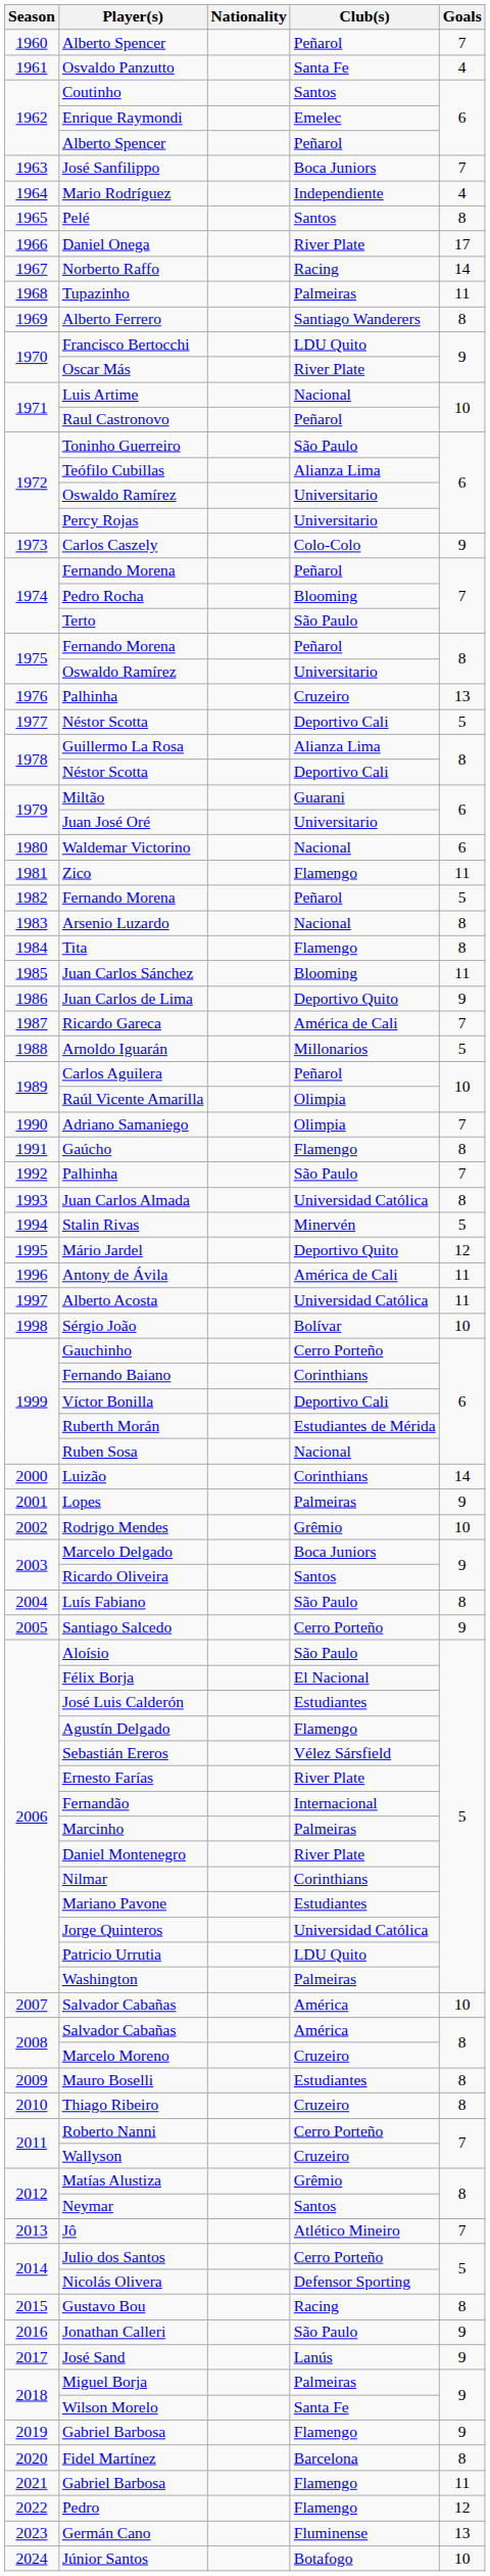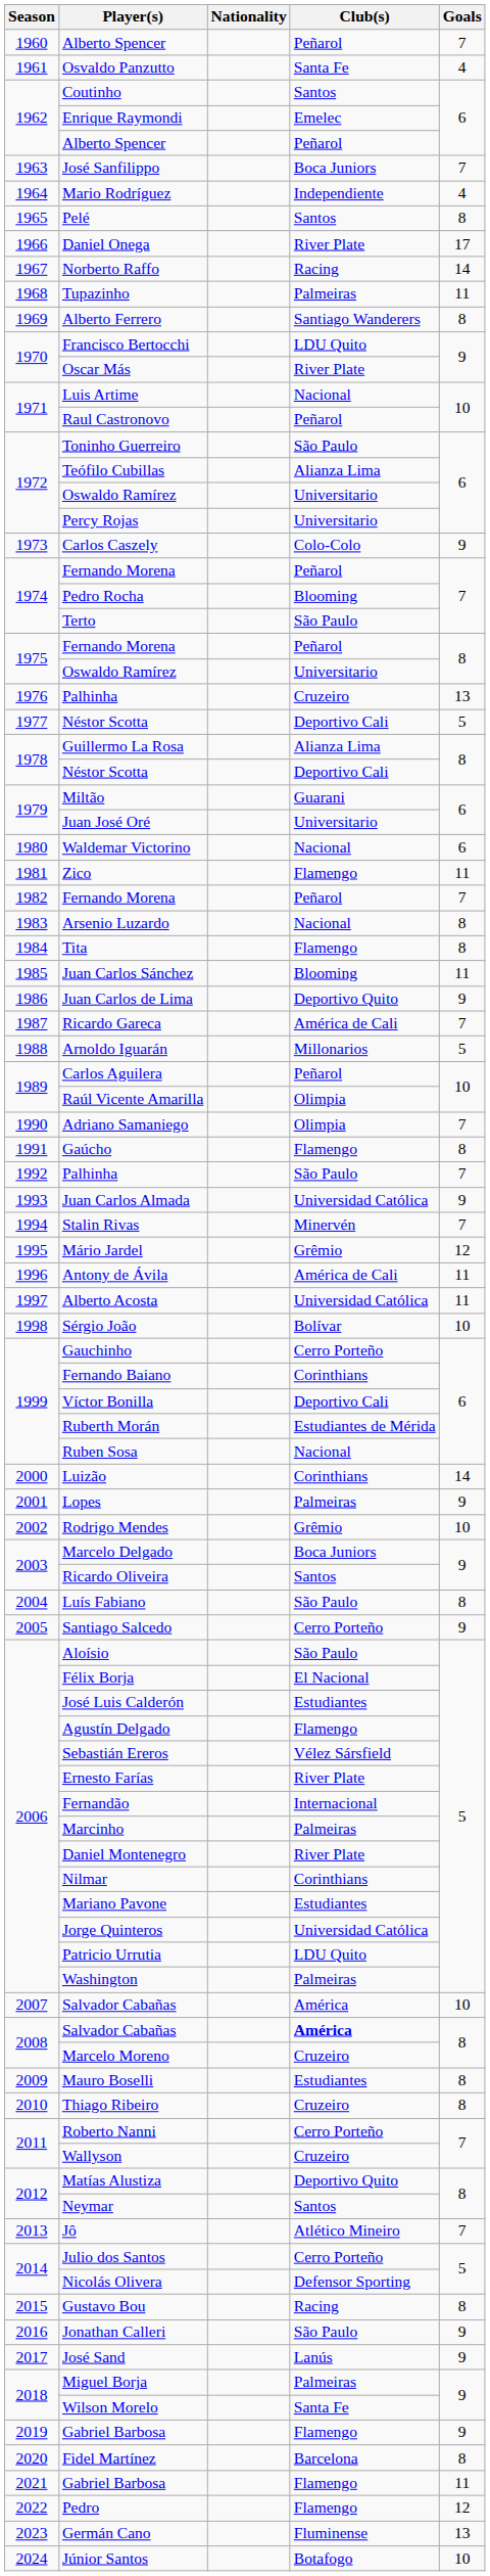 <table class="wikitable sortable">
 <tr>
 <th scope="col">Season</th>
 <th scope="col">Player(s)</th>
 <th scope="col">Nationality</th>
 <th scope="col">Club(s)</th>
 <th scope="col">Goals</th>
 </tr>
 <tr>
 <td style="text-align:center"><a href='#'>1960</a></td>
 <td><a href='#'>Alberto Spencer</a></td>
 <td></td>
 <td> <a href='#'>Peñarol</a></td>
 <td align="center">7</td>
 </tr>
 <tr>
 <td style="text-align:center"><a href='#'>1961</a></td>
 <td><a href='#'>Osvaldo Panzutto</a></td>
 <td></td>
 <td> <a href='#'>Santa Fe</a></td>
 <td align="center">4</td>
 </tr>
 <tr>
 <td rowspan=3 style="text-align:center"><a href='#'>1962</a></td>
 <td><a href='#'>Coutinho</a></td>
 <td></td>
 <td> <a href='#'>Santos</a></td>
 <td rowspan=3 align="center">6</td>
 </tr>
 <tr>
 <td><a href='#'>Enrique Raymondi</a></td>
 <td></td>
 <td> <a href='#'>Emelec</a></td>
 </tr>
 <tr>
 <td><a href='#'>Alberto Spencer</a></td>
 <td></td>
 <td> <a href='#'>Peñarol</a></td>
 </tr>
 <tr>
 <td style="text-align:center"><a href='#'>1963</a></td>
 <td><a href='#'>José Sanfilippo</a></td>
 <td></td>
 <td> <a href='#'>Boca Juniors</a></td>
 <td align="center">7</td>
 </tr>
 <tr>
 <td style="text-align:center"><a href='#'>1964</a></td>
 <td><a href='#'>Mario Rodríguez</a></td>
 <td></td>
 <td> <a href='#'>Independiente</a></td>
 <td align="center">4</td>
 </tr>
 <tr>
 <td style="text-align:center"><a href='#'>1965</a></td>
 <td><a href='#'>Pelé</a></td>
 <td></td>
 <td> <a href='#'>Santos</a></td>
 <td align="center">8</td>
 </tr>
 <tr>
 <td style="text-align:center"><a href='#'>1966</a></td>
 <td><a href='#'>Daniel Onega</a></td>
 <td></td>
 <td> <a href='#'>River Plate</a></td>
 <td align="center">17</td>
 </tr>
 <tr>
 <td style="text-align:center"><a href='#'>1967</a></td>
 <td><a href='#'>Norberto Raffo</a></td>
 <td></td>
 <td> <a href='#'>Racing</a></td>
 <td align="center">14</td>
 </tr>
 <tr>
 <td style="text-align:center"><a href='#'>1968</a></td>
 <td><a href='#'>Tupazinho</a></td>
 <td></td>
 <td> <a href='#'>Palmeiras</a></td>
 <td align="center">11</td>
 </tr>
 <tr>
 <td style="text-align:center"><a href='#'>1969</a></td>
 <td><a href='#'>Alberto Ferrero</a></td>
 <td></td>
 <td> <a href='#'>Santiago Wanderers</a></td>
 <td align="center">8</td>
 </tr>
 <tr>
 <td rowspan=2 style="text-align:center"><a href='#'>1970</a></td>
 <td><a href='#'>Francisco Bertocchi</a></td>
 <td></td>
 <td> <a href='#'>LDU Quito</a></td>
 <td rowspan=2 align="center">9</td>
 </tr>
 <tr>
 <td><a href='#'>Oscar Más</a></td>
 <td></td>
 <td> <a href='#'>River Plate</a></td>
 </tr>
 <tr>
 <td rowspan=2 style="text-align:center"><a href='#'>1971</a></td>
 <td><a href='#'>Luis Artime</a></td>
 <td></td>
 <td> <a href='#'>Nacional</a></td>
 <td rowspan=2 align="center">10</td>
 </tr>
 <tr>
 <td><a href='#'>Raul Castronovo</a></td>
 <td></td>
 <td> <a href='#'>Peñarol</a></td>
 </tr>
 <tr>
 <td rowspan=4 style="text-align:center"><a href='#'>1972</a></td>
 <td><a href='#'>Toninho Guerreiro</a></td>
 <td></td>
 <td> <a href='#'>São Paulo</a></td>
 <td rowspan=4 align="center">6</td>
 </tr>
 <tr>
 <td><a href='#'>Teófilo Cubillas</a></td>
 <td></td>
 <td> <a href='#'>Alianza Lima</a></td>
 </tr>
 <tr>
 <td><a href='#'>Oswaldo Ramírez</a></td>
 <td></td>
 <td> <a href='#'>Universitario</a></td>
 </tr>
 <tr>
 <td><a href='#'>Percy Rojas</a></td>
 <td></td>
 <td> <a href='#'>Universitario</a></td>
 </tr>
 <tr>
 <td style="text-align:center"><a href='#'>1973</a></td>
 <td><a href='#'>Carlos Caszely</a></td>
 <td></td>
 <td> <a href='#'>Colo-Colo</a></td>
 <td align="center">9</td>
 </tr>
 <tr>
 <td rowspan=3 style="text-align:center"><a href='#'>1974</a></td>
 <td><a href='#'>Fernando Morena</a></td>
 <td></td>
 <td> <a href='#'>Peñarol</a></td>
 <td rowspan=3 align="center">7</td>
 </tr>
 <tr>
 <td><a href='#'>Pedro Rocha</a></td>
 <td></td>
 <td> <a href='#'>Blooming</a></td>
 </tr>
 <tr>
 <td><a href='#'>Terto</a></td>
 <td></td>
 <td> <a href='#'>São Paulo</a></td>
 </tr>
 <tr>
 <td rowspan=2 style="text-align:center"><a href='#'>1975</a></td>
 <td><a href='#'>Fernando Morena</a></td>
 <td></td>
 <td> <a href='#'>Peñarol</a></td>
 <td rowspan=2 align="center">8</td>
 </tr>
 <tr>
 <td><a href='#'>Oswaldo Ramírez</a></td>
 <td></td>
 <td> <a href='#'>Universitario</a></td>
 </tr>
 <tr>
 <td style="text-align:center"><a href='#'>1976</a></td>
 <td><a href='#'>Palhinha</a></td>
 <td></td>
 <td> <a href='#'>Cruzeiro</a></td>
 <td align="center">13</td>
 </tr>
 <tr>
 <td style="text-align:center"><a href='#'>1977</a></td>
 <td><a href='#'>Néstor Scotta</a></td>
 <td></td>
 <td> <a href='#'>Deportivo Cali</a></td>
 <td align="center">5</td>
 </tr>
 <tr>
 <td rowspan=2 style="text-align:center"><a href='#'>1978</a></td>
 <td><a href='#'>Guillermo La Rosa</a></td>
 <td></td>
 <td> <a href='#'>Alianza Lima</a></td>
 <td rowspan=2 align="center">8</td>
 </tr>
 <tr>
 <td><a href='#'>Néstor Scotta</a></td>
 <td></td>
 <td> <a href='#'>Deportivo Cali</a></td>
 </tr>
 <tr>
 <td rowspan=2 style="text-align:center"><a href='#'>1979</a></td>
 <td><a href='#'>Miltão</a></td>
 <td></td>
 <td> <a href='#'>Guarani</a></td>
 <td rowspan=2 align="center">6</td>
 </tr>
 <tr>
 <td><a href='#'>Juan José Oré</a></td>
 <td></td>
 <td> <a href='#'>Universitario</a></td>
 </tr>
 <tr>
 <td style="text-align:center"><a href='#'>1980</a></td>
 <td><a href='#'>Waldemar Victorino</a></td>
 <td></td>
 <td> <a href='#'>Nacional</a></td>
 <td align="center">6</td>
 </tr>
 <tr>
 <td style="text-align:center"><a href='#'>1981</a></td>
 <td><a href='#'>Zico</a></td>
 <td></td>
 <td> <a href='#'>Flamengo</a></td>
 <td align="center">11</td>
 </tr>
 <tr>
 <td style="text-align:center"><a href='#'>1982</a></td>
 <td><a href='#'>Fernando Morena</a></td>
 <td></td>
 <td> <a href='#'>Peñarol</a></td>
-<td align="center">5</td>
+<td align="center">7</td>
 </tr>
 <tr>
 <td style="text-align:center"><a href='#'>1983</a></td>
 <td><a href='#'>Arsenio Luzardo</a></td>
 <td></td>
 <td> <a href='#'>Nacional</a></td>
 <td align="center">8</td>
 </tr>
 <tr>
 <td style="text-align:center"><a href='#'>1984</a></td>
 <td><a href='#'>Tita</a></td>
 <td></td>
 <td> <a href='#'>Flamengo</a></td>
 <td align="center">8</td>
 </tr>
 <tr>
 <td style="text-align:center"><a href='#'>1985</a></td>
 <td><a href='#'>Juan Carlos Sánchez</a></td>
 <td></td>
 <td> <a href='#'>Blooming</a></td>
 <td align="center">11</td>
 </tr>
 <tr>
 <td style="text-align:center"><a href='#'>1986</a></td>
 <td><a href='#'>Juan Carlos de Lima</a></td>
 <td></td>
 <td> <a href='#'>Deportivo Quito</a></td>
 <td align="center">9</td>
 </tr>
 <tr>
 <td style="text-align:center"><a href='#'>1987</a></td>
 <td><a href='#'>Ricardo Gareca</a></td>
 <td></td>
 <td> <a href='#'>América de Cali</a></td>
 <td align="center">7</td>
 </tr>
 <tr>
 <td style="text-align:center"><a href='#'>1988</a></td>
 <td><a href='#'>Arnoldo Iguarán</a></td>
 <td></td>
 <td> <a href='#'>Millonarios</a></td>
 <td align="center">5</td>
 </tr>
 <tr>
 <td rowspan=2 style="text-align:center"><a href='#'>1989</a></td>
 <td><a href='#'>Carlos Aguilera</a></td>
 <td></td>
 <td> <a href='#'>Peñarol</a></td>
 <td rowspan=2 align="center">10</td>
 </tr>
 <tr>
 <td><a href='#'>Raúl Vicente Amarilla</a></td>
 <td></td>
 <td> <a href='#'>Olimpia</a></td>
 </tr>
 <tr>
 <td style="text-align:center"><a href='#'>1990</a></td>
 <td><a href='#'>Adriano Samaniego</a></td>
 <td></td>
 <td> <a href='#'>Olimpia</a></td>
 <td align="center">7</td>
 </tr>
 <tr>
 <td style="text-align:center"><a href='#'>1991</a></td>
 <td><a href='#'>Gaúcho</a></td>
 <td></td>
 <td> <a href='#'>Flamengo</a></td>
 <td align="center">8</td>
 </tr>
 <tr>
 <td style="text-align:center"><a href='#'>1992</a></td>
 <td><a href='#'>Palhinha</a></td>
 <td></td>
 <td> <a href='#'>São Paulo</a></td>
 <td align="center">7</td>
 </tr>
 <tr>
 <td style="text-align:center"><a href='#'>1993</a></td>
 <td><a href='#'>Juan Carlos Almada</a></td>
 <td></td>
 <td> <a href='#'>Universidad Católica</a></td>
-<td align="center">8</td>
+<td align="center">9</td>
 </tr>
 <tr>
 <td style="text-align:center"><a href='#'>1994</a></td>
 <td><a href='#'>Stalin Rivas</a></td>
 <td></td>
 <td> <a href='#'>Minervén</a></td>
-<td align="center">5</td>
+<td align="center">7</td>
 </tr>
 <tr>
 <td style="text-align:center"><a href='#'>1995</a></td>
 <td><a href='#'>Mário Jardel</a></td>
 <td></td>
-<td> <a href='#'>Deportivo Quito</a></td>
+<td> <a href='#'>Grêmio</a></td>
 <td align="center">12</td>
 </tr>
 <tr>
 <td style="text-align:center"><a href='#'>1996</a></td>
 <td><a href='#'>Antony de Ávila</a></td>
 <td></td>
 <td> <a href='#'>América de Cali</a></td>
 <td align="center">11</td>
 </tr>
 <tr>
 <td style="text-align:center"><a href='#'>1997</a></td>
 <td><a href='#'>Alberto Acosta</a></td>
 <td></td>
 <td> <a href='#'>Universidad Católica</a></td>
 <td align="center">11</td>
 </tr>
 <tr>
 <td style="text-align:center"><a href='#'>1998</a></td>
 <td><a href='#'>Sérgio João</a></td>
 <td></td>
 <td> <a href='#'>Bolívar</a></td>
 <td align="center">10</td>
 </tr>
 <tr>
 <td rowspan=5 style="text-align:center"><a href='#'>1999</a></td>
 <td><a href='#'>Gauchinho</a></td>
 <td></td>
 <td> <a href='#'>Cerro Porteño</a></td>
 <td rowspan=5 align="center">6</td>
 </tr>
 <tr>
 <td><a href='#'>Fernando Baiano</a></td>
 <td></td>
 <td> <a href='#'>Corinthians</a></td>
 </tr>
 <tr>
 <td><a href='#'>Víctor Bonilla</a></td>
 <td></td>
 <td> <a href='#'>Deportivo Cali</a></td>
 </tr>
 <tr>
 <td><a href='#'>Ruberth Morán</a></td>
 <td></td>
 <td>  <a href='#'>Estudiantes de Mérida</a></td>
 </tr>
 <tr>
 <td><a href='#'>Ruben Sosa</a></td>
 <td></td>
 <td> <a href='#'>Nacional</a></td>
 </tr>
 <tr>
 <td style="text-align:center"><a href='#'>2000</a></td>
 <td><a href='#'>Luizão</a></td>
 <td></td>
 <td> <a href='#'>Corinthians</a></td>
 <td align="center">14</td>
 </tr>
 <tr>
 <td style="text-align:center"><a href='#'>2001</a></td>
 <td><a href='#'>Lopes</a></td>
 <td></td>
 <td> <a href='#'>Palmeiras</a></td>
 <td align="center">9</td>
 </tr>
 <tr>
 <td style="text-align:center"><a href='#'>2002</a></td>
 <td><a href='#'>Rodrigo Mendes</a></td>
 <td></td>
 <td> <a href='#'>Grêmio</a></td>
 <td align="center">10</td>
 </tr>
 <tr>
 <td rowspan=2 style="text-align:center"><a href='#'>2003</a></td>
 <td><a href='#'>Marcelo Delgado</a></td>
 <td></td>
 <td> <a href='#'>Boca Juniors</a></td>
 <td rowspan=2 align="center">9</td>
 </tr>
 <tr>
 <td><a href='#'>Ricardo Oliveira</a></td>
 <td></td>
 <td> <a href='#'>Santos</a></td>
 </tr>
 <tr>
 <td style="text-align:center"><a href='#'>2004</a></td>
 <td><a href='#'>Luís Fabiano</a></td>
 <td></td>
 <td> <a href='#'>São Paulo</a></td>
 <td align="center">8</td>
 </tr>
 <tr>
 <td style="text-align:center"><a href='#'>2005</a></td>
 <td><a href='#'>Santiago Salcedo</a></td>
 <td></td>
 <td> <a href='#'>Cerro Porteño</a></td>
 <td align="center">9</td>
 </tr>
 <tr>
 <td rowspan=14 style="text-align:center"><a href='#'>2006</a></td>
 <td><a href='#'>Aloísio</a></td>
 <td></td>
 <td> <a href='#'>São Paulo</a></td>
 <td rowspan=14 align="center">5</td>
 </tr>
 <tr>
 <td><a href='#'>Félix Borja</a></td>
 <td></td>
 <td> <a href='#'>El Nacional</a></td>
 </tr>
 <tr>
 <td><a href='#'>José Luis Calderón</a></td>
 <td></td>
 <td> <a href='#'>Estudiantes</a></td>
 </tr>
 <tr>
 <td><a href='#'>Agustín Delgado</a></td>
 <td></td>
 <td> <a href='#'>Flamengo</a></td>
 </tr>
 <tr>
 <td><a href='#'>Sebastián Ereros</a></td>
 <td></td>
 <td> <a href='#'>Vélez Sársfield</a></td>
 </tr>
 <tr>
 <td><a href='#'>Ernesto Farías</a></td>
 <td></td>
 <td> <a href='#'>River Plate</a></td>
 </tr>
 <tr>
 <td><a href='#'>Fernandão</a></td>
 <td></td>
 <td> <a href='#'>Internacional</a></td>
 </tr>
 <tr>
 <td><a href='#'>Marcinho</a></td>
 <td></td>
 <td> <a href='#'>Palmeiras</a></td>
 </tr>
 <tr>
 <td><a href='#'>Daniel Montenegro</a></td>
 <td></td>
 <td> <a href='#'>River Plate</a></td>
 </tr>
 <tr>
 <td><a href='#'>Nilmar</a></td>
 <td></td>
 <td> <a href='#'>Corinthians</a></td>
 </tr>
 <tr>
 <td><a href='#'>Mariano Pavone</a></td>
 <td></td>
 <td> <a href='#'>Estudiantes</a></td>
 </tr>
 <tr>
 <td><a href='#'>Jorge Quinteros</a></td>
 <td></td>
 <td> <a href='#'>Universidad Católica</a></td>
 </tr>
 <tr>
 <td><a href='#'>Patricio Urrutia</a></td>
 <td></td>
 <td> <a href='#'>LDU Quito</a></td>
 </tr>
 <tr>
 <td><a href='#'>Washington</a></td>
 <td></td>
 <td> <a href='#'>Palmeiras</a></td>
 </tr>
 <tr>
 <td style="text-align:center"><a href='#'>2007</a></td>
 <td><a href='#'>Salvador Cabañas</a></td>
 <td></td>
 <td> <a href='#'>América</a></td>
 <td align="center">10</td>
 </tr>
 <tr>
 <td rowspan=2 style="text-align:center"><a href='#'>2008</a></td>
 <td><a href='#'>Salvador Cabañas</a></td>
 <td></td>
-<td> <a href='#'>América</a></td>
+<td><strong> <a href='#'>América</a></strong></td>
 <td rowspan=2 align="center">8</td>
 </tr>
 <tr>
 <td><a href='#'>Marcelo Moreno</a></td>
 <td></td>
 <td> <a href='#'>Cruzeiro</a></td>
 </tr>
 <tr>
 <td style="text-align:center"><a href='#'>2009</a></td>
 <td><a href='#'>Mauro Boselli</a></td>
 <td></td>
 <td> <a href='#'>Estudiantes</a></td>
 <td align="center">8</td>
 </tr>
 <tr>
 <td style="text-align:center"><a href='#'>2010</a></td>
 <td><a href='#'>Thiago Ribeiro</a></td>
 <td></td>
 <td> <a href='#'>Cruzeiro</a></td>
 <td align="center">8</td>
 </tr>
 <tr>
 <td rowspan=2 style="text-align:center"><a href='#'>2011</a></td>
 <td><a href='#'>Roberto Nanni</a></td>
 <td></td>
 <td> <a href='#'>Cerro Porteño</a></td>
 <td rowspan=2 align="center">7</td>
 </tr>
 <tr>
 <td><a href='#'>Wallyson</a></td>
 <td></td>
 <td> <a href='#'>Cruzeiro</a></td>
 </tr>
 <tr>
 <td rowspan=2 style="text-align:center"><a href='#'>2012</a></td>
 <td><a href='#'>Matías Alustiza</a></td>
 <td></td>
-<td> <a href='#'>Grêmio</a></td>
+<td> <a href='#'>Deportivo Quito</a></td>
 <td rowspan=2 align="center">8</td>
 </tr>
 <tr>
 <td><a href='#'>Neymar</a></td>
 <td></td>
 <td> <a href='#'>Santos</a></td>
 </tr>
 <tr>
 <td style="text-align:center"><a href='#'>2013</a></td>
 <td><a href='#'>Jô</a></td>
 <td></td>
 <td> <a href='#'>Atlético Mineiro</a></td>
 <td align="center">7</td>
 </tr>
 <tr>
 <td rowspan=2 style="text-align:center"><a href='#'>2014</a></td>
 <td><a href='#'>Julio dos Santos</a></td>
 <td></td>
 <td> <a href='#'>Cerro Porteño</a></td>
 <td rowspan=2 align="center">5</td>
 </tr>
 <tr>
 <td><a href='#'>Nicolás Olivera</a></td>
 <td></td>
 <td> <a href='#'>Defensor Sporting</a></td>
 </tr>
 <tr>
 <td style="text-align:center"><a href='#'>2015</a></td>
 <td><a href='#'>Gustavo Bou</a></td>
 <td></td>
 <td> <a href='#'>Racing</a></td>
 <td align="center">8</td>
 </tr>
 <tr>
 <td style="text-align:center"><a href='#'>2016</a></td>
 <td><a href='#'>Jonathan Calleri</a></td>
 <td></td>
 <td> <a href='#'>São Paulo</a></td>
 <td align="center">9</td>
 </tr>
 <tr>
 <td style="text-align:center"><a href='#'>2017</a></td>
 <td><a href='#'>José Sand</a></td>
 <td></td>
 <td> <a href='#'>Lanús</a></td>
 <td align="center">9</td>
 </tr>
 <tr>
 <td rowspan=2 style="text-align:center"><a href='#'>2018</a></td>
 <td><a href='#'>Miguel Borja</a></td>
 <td></td>
 <td> <a href='#'>Palmeiras</a></td>
 <td rowspan=2 align="center">9</td>
 </tr>
 <tr>
 <td><a href='#'>Wilson Morelo</a></td>
 <td></td>
 <td> <a href='#'>Santa Fe</a></td>
 </tr>
 <tr>
 <td style="text-align:center"><a href='#'>2019</a></td>
 <td><a href='#'>Gabriel Barbosa</a></td>
 <td></td>
 <td> <a href='#'>Flamengo</a></td>
 <td align="center">9</td>
 </tr>
 <tr>
 <td style="text-align:center"><a href='#'>2020</a></td>
 <td><a href='#'>Fidel Martínez</a></td>
 <td></td>
 <td> <a href='#'>Barcelona</a></td>
 <td align="center">8</td>
 </tr>
 <tr>
 <td style="text-align:center"><a href='#'>2021</a></td>
 <td><a href='#'>Gabriel Barbosa</a></td>
 <td></td>
 <td> <a href='#'>Flamengo</a></td>
 <td align="center">11</td>
 </tr>
 <tr>
 <td style="text-align:center"><a href='#'>2022</a></td>
 <td><a href='#'>Pedro</a></td>
 <td></td>
 <td> <a href='#'>Flamengo</a></td>
 <td align="center">12</td>
 </tr>
 <tr>
 <td style="text-align:center"><a href='#'>2023</a></td>
 <td><a href='#'>Germán Cano</a></td>
 <td></td>
 <td> <a href='#'>Fluminense</a></td>
 <td align="center">13</td>
 </tr>
 <tr>
 <td style="text-align:center"><a href='#'>2024</a></td>
 <td><a href='#'>Júnior Santos</a></td>
 <td></td>
 <td> <a href='#'>Botafogo</a></td>
 <td align="center">10</td>
 </tr>
 </table>
